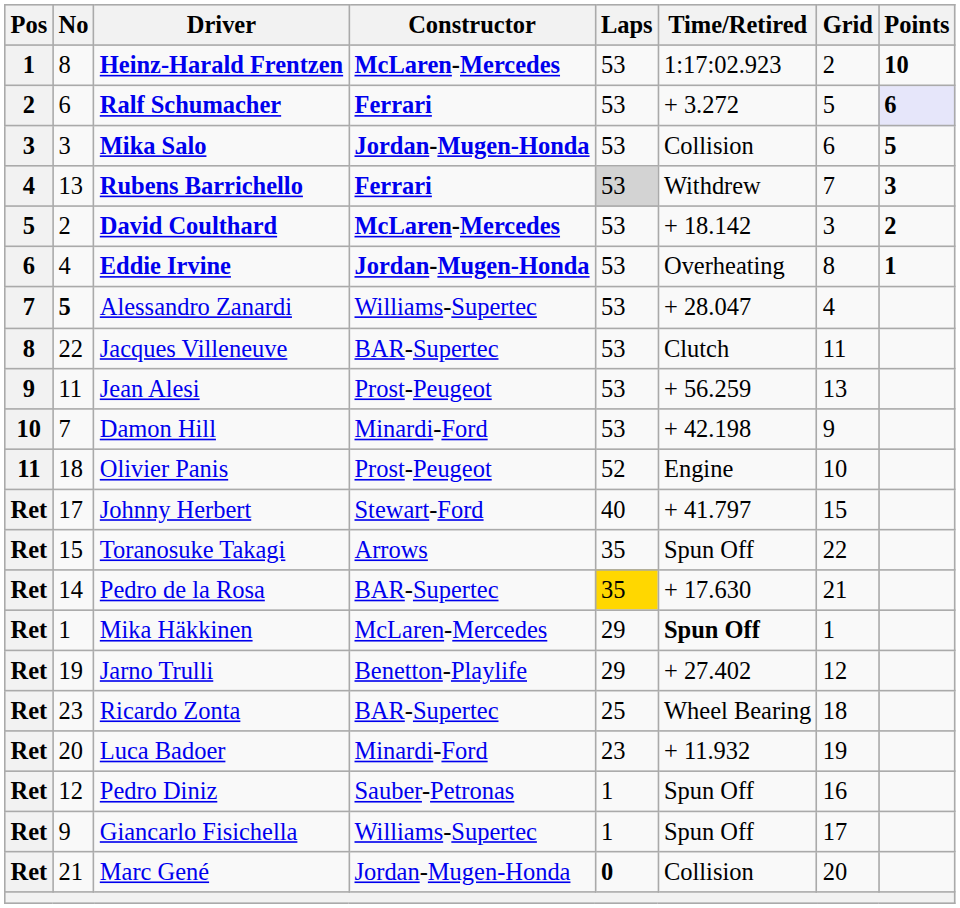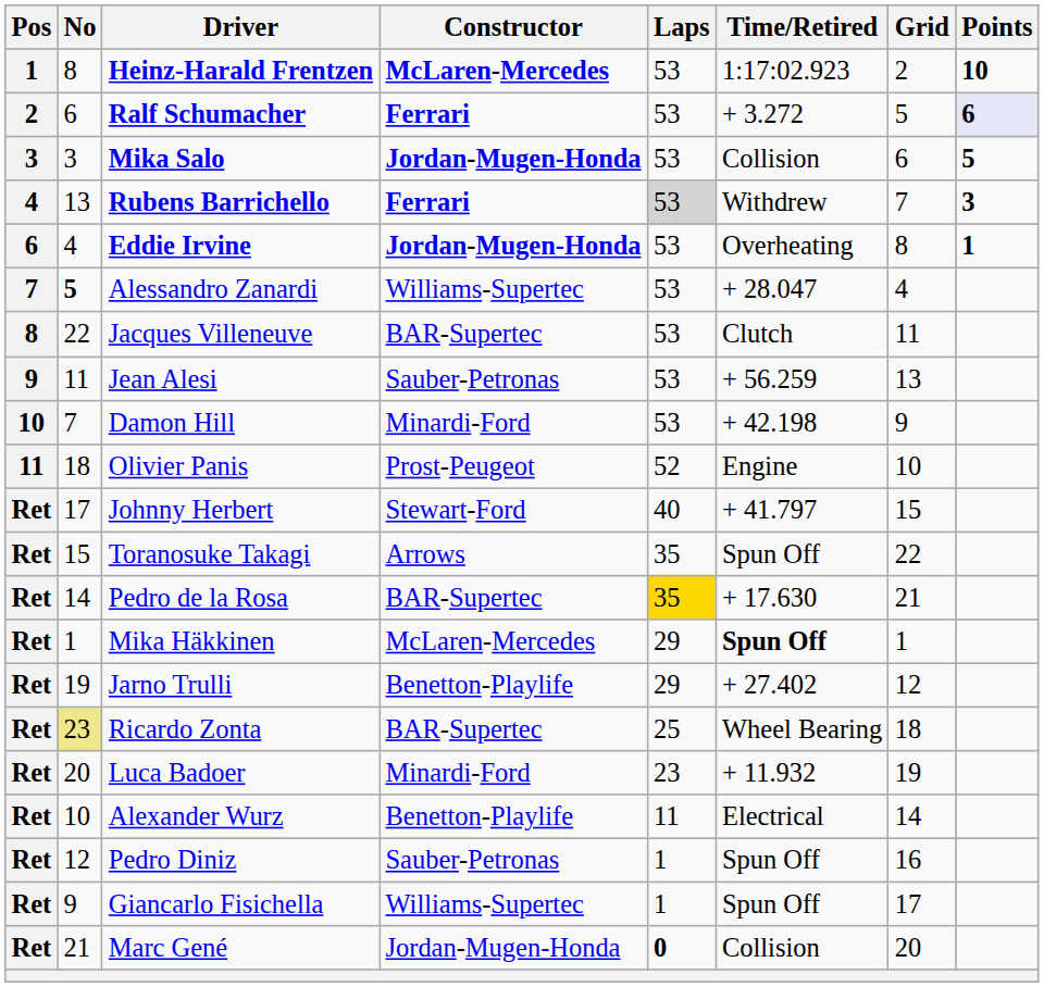 <table class="wikitable" style="font-size: 95%;">
 <tr>
 <th>Pos</th>
 <th>No</th>
 <th>Driver</th>
 <th>Constructor</th>
 <th>Laps</th>
 <th>Time/Retired</th>
 <th>Grid</th>
 <th>Points</th>
 </tr>
 <tr>
 <th>1</th>
 <td>8</td>
 <td> <strong><a href='#'>Heinz-Harald Frentzen</a></strong></td>
 <td><strong><a href='#'>McLaren</a>-<a href='#'>Mercedes</a></strong></td>
 <td>53</td>
 <td>1:17:02.923</td>
 <td>2</td>
 <td><strong>10</strong></td>
 </tr>
 <tr>
 <th>2</th>
 <td>6</td>
 <td> <strong><a href='#'>Ralf Schumacher</a></strong></td>
 <td><strong><a href='#'>Ferrari</a></strong></td>
 <td>53</td>
 <td>+ 3.272</td>
 <td>5</td>
 <td style="background: lavender;"><strong>6</strong></td>
 </tr>
 <tr>
 <th>3</th>
 <td>3</td>
 <td> <strong><a href='#'>Mika Salo</a></strong></td>
 <td><strong><a href='#'>Jordan</a>-<a href='#'>Mugen-Honda</a></strong></td>
 <td>53</td>
 <td>Collision</td>
 <td>6</td>
 <td><strong>5</strong></td>
 </tr>
 <tr>
 <th>4</th>
 <td>13</td>
 <td> <strong><a href='#'>Rubens Barrichello</a></strong></td>
 <td><strong><a href='#'>Ferrari</a></strong></td>
 <td style="background: lightgrey;">53</td>
 <td>Withdrew</td>
 <td>7</td>
 <td><strong>3</strong></td>
 </tr>
 <tr>
-<th>5</th>
-<td>2</td>
-<td> <strong><a href='#'>David Coulthard</a></strong></td>
-<td><strong><a href='#'>McLaren</a>-<a href='#'>Mercedes</a></strong></td>
-<td>53</td>
-<td>+ 18.142</td>
-<td>3</td>
-<td><strong>2</strong></td>
-</tr>
-<tr>
 <th>6</th>
 <td>4</td>
 <td> <strong><a href='#'>Eddie Irvine</a></strong></td>
 <td><strong><a href='#'>Jordan</a>-<a href='#'>Mugen-Honda</a></strong></td>
 <td>53</td>
 <td>Overheating</td>
 <td>8</td>
 <td><strong>1</strong></td>
 </tr>
 <tr>
 <th>7</th>
 <td><strong>5</strong></td>
 <td> <a href='#'>Alessandro Zanardi</a></td>
 <td><a href='#'>Williams</a>-<a href='#'>Supertec</a></td>
 <td>53</td>
 <td>+ 28.047</td>
 <td>4</td>
 <td> </td>
 </tr>
 <tr>
 <th>8</th>
 <td>22</td>
 <td> <a href='#'>Jacques Villeneuve</a></td>
 <td><a href='#'>BAR</a>-<a href='#'>Supertec</a></td>
 <td>53</td>
 <td>Clutch</td>
 <td>11</td>
 <td> </td>
 </tr>
 <tr>
 <th>9</th>
 <td>11</td>
 <td> <a href='#'>Jean Alesi</a></td>
-<td><a href='#'>Prost</a>-<a href='#'>Peugeot</a></td>
+<td><a href='#'>Sauber</a>-<a href='#'>Petronas</a></td>
 <td>53</td>
 <td>+ 56.259</td>
 <td>13</td>
 <td> </td>
 </tr>
 <tr>
 <th>10</th>
 <td>7</td>
 <td> <a href='#'>Damon Hill</a></td>
 <td><a href='#'>Minardi</a>-<a href='#'>Ford</a></td>
 <td>53</td>
 <td>+ 42.198</td>
 <td>9</td>
 <td> </td>
 </tr>
 <tr>
 <th>11</th>
 <td>18</td>
 <td> <a href='#'>Olivier Panis</a></td>
 <td><a href='#'>Prost</a>-<a href='#'>Peugeot</a></td>
 <td>52</td>
 <td>Engine</td>
 <td>10</td>
 <td> </td>
 </tr>
 <tr>
 <th>Ret</th>
 <td>17</td>
 <td> <a href='#'>Johnny Herbert</a></td>
 <td><a href='#'>Stewart</a>-<a href='#'>Ford</a></td>
 <td>40</td>
 <td>+ 41.797</td>
 <td>15</td>
 <td> </td>
 </tr>
 <tr>
 <th>Ret</th>
 <td>15</td>
 <td> <a href='#'>Toranosuke Takagi</a></td>
 <td><a href='#'>Arrows</a></td>
 <td>35</td>
 <td>Spun Off</td>
 <td>22</td>
 <td> </td>
 </tr>
 <tr>
 <th>Ret</th>
 <td>14</td>
 <td> <a href='#'>Pedro de la Rosa</a></td>
 <td><a href='#'>BAR</a>-<a href='#'>Supertec</a></td>
 <td style="background: gold;">35</td>
 <td>+ 17.630</td>
 <td>21</td>
 <td> </td>
 </tr>
 <tr>
 <th>Ret</th>
 <td>1</td>
 <td> <a href='#'>Mika Häkkinen</a></td>
 <td><a href='#'>McLaren</a>-<a href='#'>Mercedes</a></td>
 <td>29</td>
 <td><strong>Spun Off</strong></td>
 <td>1</td>
 <td> </td>
 </tr>
 <tr>
 <th>Ret</th>
 <td>19</td>
 <td> <a href='#'>Jarno Trulli</a></td>
 <td><a href='#'>Benetton</a>-<a href='#'>Playlife</a></td>
 <td>29</td>
 <td>+ 27.402</td>
 <td>12</td>
 <td> </td>
 </tr>
 <tr>
 <th>Ret</th>
-<td>23</td>
+<td style="background: khaki;">23</td>
 <td> <a href='#'>Ricardo Zonta</a></td>
 <td><a href='#'>BAR</a>-<a href='#'>Supertec</a></td>
 <td>25</td>
 <td>Wheel Bearing</td>
 <td>18</td>
 <td> </td>
 </tr>
 <tr>
 <th>Ret</th>
 <td>20</td>
 <td> <a href='#'>Luca Badoer</a></td>
 <td><a href='#'>Minardi</a>-<a href='#'>Ford</a></td>
 <td>23</td>
 <td>+ 11.932</td>
 <td>19</td>
+<td> </td>
+</tr>
+<tr>
+<th>Ret</th>
+<td>10</td>
+<td> <a href='#'>Alexander Wurz</a></td>
+<td><a href='#'>Benetton</a>-<a href='#'>Playlife</a></td>
+<td>11</td>
+<td>Electrical</td>
+<td>14</td>
 <td> </td>
 </tr>
 <tr>
 <th>Ret</th>
 <td>12</td>
 <td> <a href='#'>Pedro Diniz</a></td>
 <td><a href='#'>Sauber</a>-<a href='#'>Petronas</a></td>
 <td>1</td>
 <td>Spun Off</td>
 <td>16</td>
 <td> </td>
 </tr>
 <tr>
 <th>Ret</th>
 <td>9</td>
 <td> <a href='#'>Giancarlo Fisichella</a></td>
 <td><a href='#'>Williams</a>-<a href='#'>Supertec</a></td>
 <td>1</td>
 <td>Spun Off</td>
 <td>17</td>
 <td> </td>
 </tr>
 <tr>
 <th>Ret</th>
 <td>21</td>
 <td> <a href='#'>Marc Gené</a></td>
 <td><a href='#'>Jordan</a>-<a href='#'>Mugen-Honda</a></td>
 <td><strong>0</strong></td>
 <td>Collision</td>
 <td>20</td>
 <td> </td>
 </tr>
 <tr>
 <th colspan="8"></th>
 </tr>
 </table>
